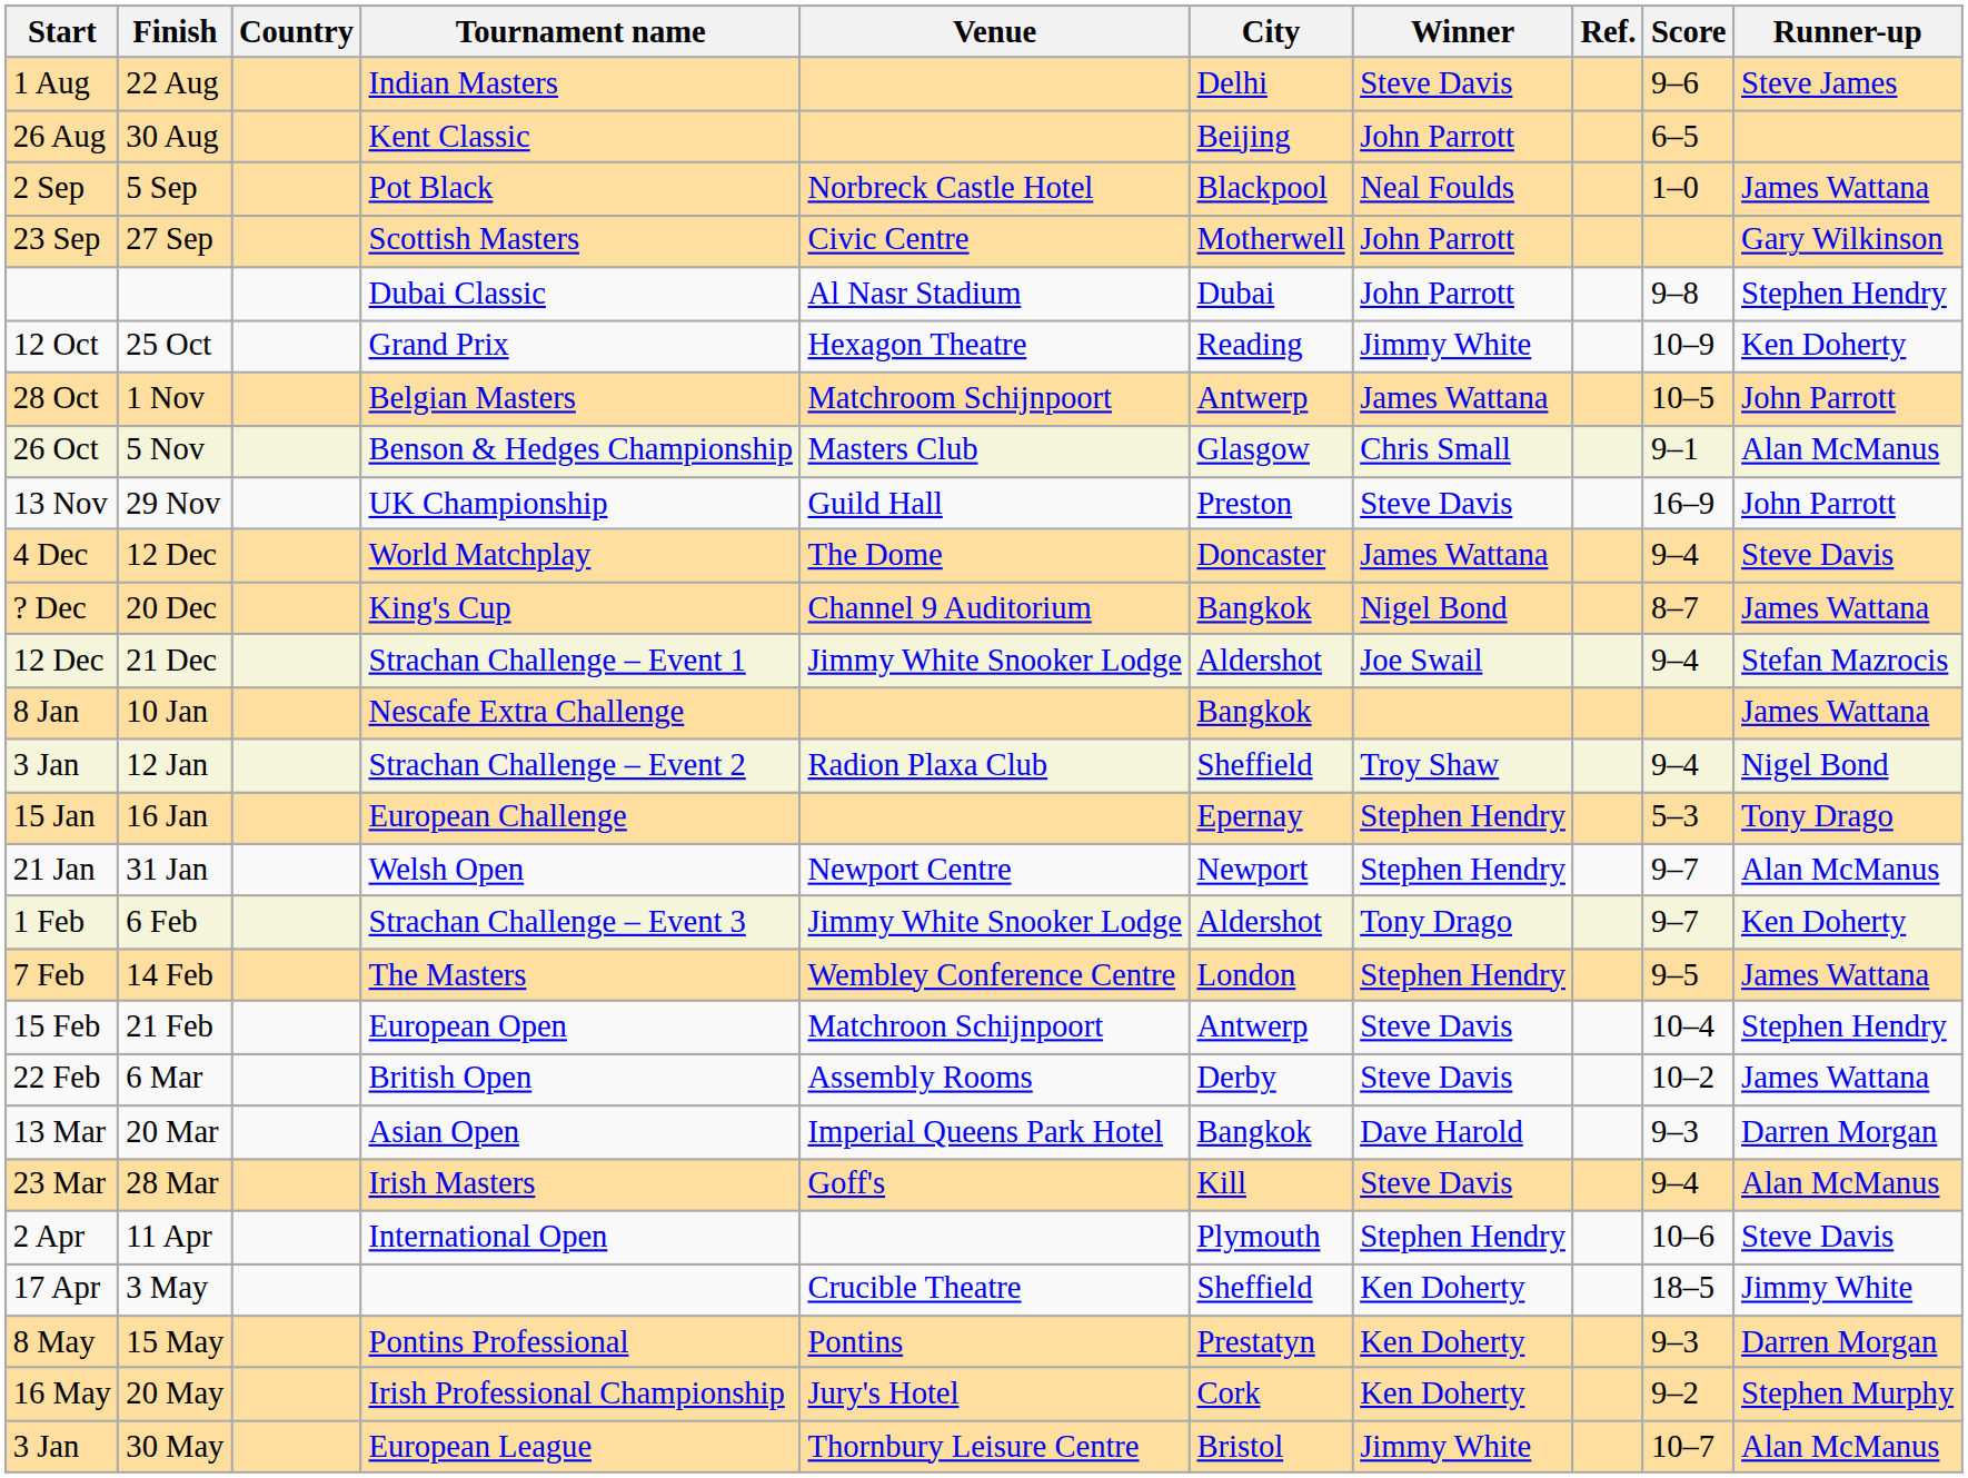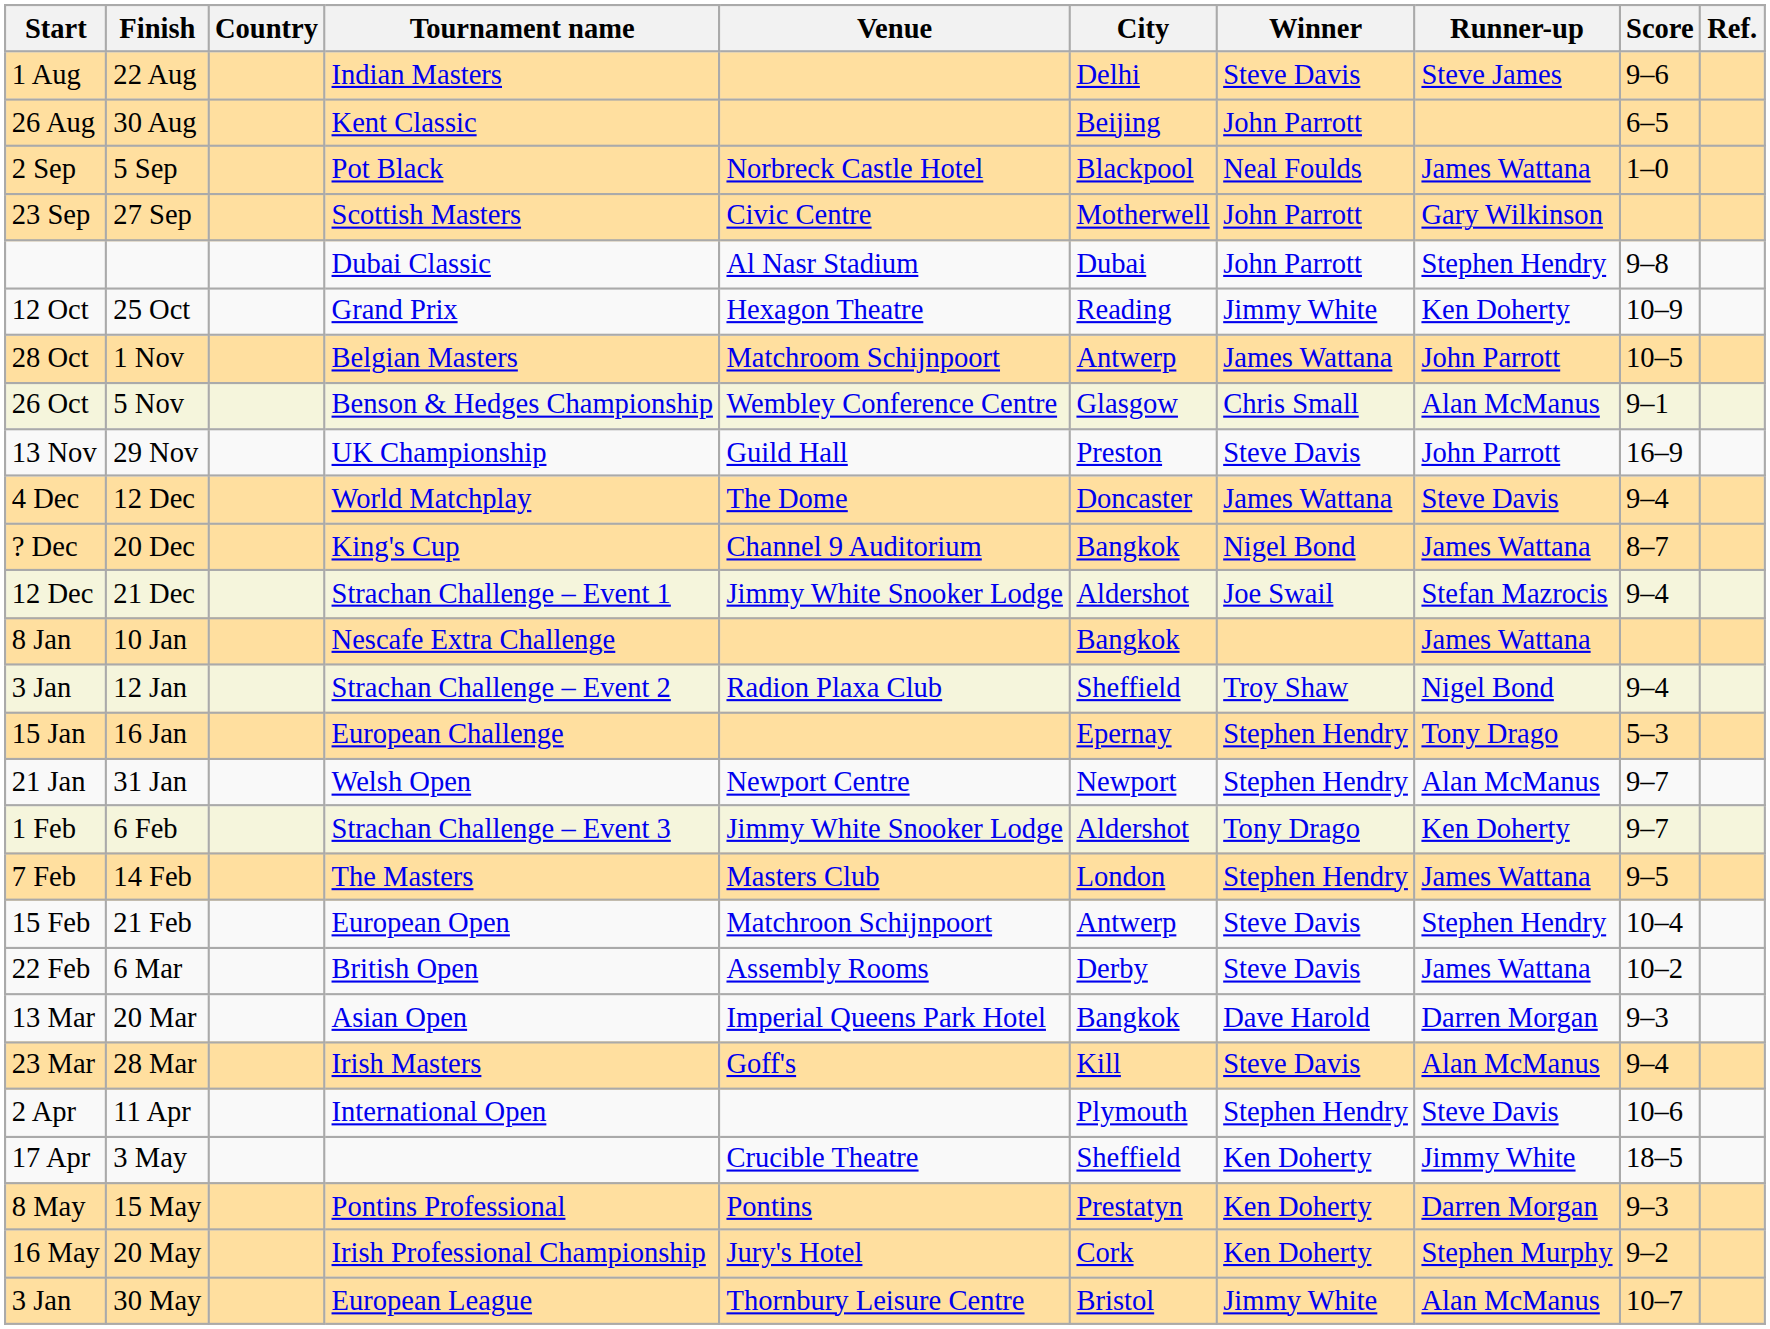 <table class="wikitable sortable" style="font-size: 85%">
 <tr>
 <th>Start</th>
 <th>Finish</th>
 <th>Country</th>
 <th>Tournament name</th>
 <th>Venue</th>
 <th>City</th>
 <th>Winner</th>
+<th>Runner-up</th>
+<th>Score</th>
 <th>Ref.</th>
-<th>Score</th>
-<th>Runner-up</th>
 </tr>
 <tr bgcolor="#ffdf9f">
 <td>1 Aug</td>
 <td>22 Aug</td>
 <td></td>
 <td><a href='#'>Indian Masters</a></td>
 <td></td>
 <td><a href='#'>Delhi</a></td>
 <td> <a href='#'>Steve Davis</a></td>
+<td> <a href='#'>Steve James</a></td>
+<td>9–6</td>
 <td></td>
-<td>9–6</td>
-<td> <a href='#'>Steve James</a></td>
 </tr>
 <tr bgcolor="#ffdf9f">
 <td>26 Aug</td>
 <td>30 Aug</td>
 <td></td>
 <td><a href='#'>Kent Classic</a></td>
 <td></td>
 <td><a href='#'>Beijing</a></td>
 <td> <a href='#'>John Parrott</a></td>
 <td></td>
 <td>6–5</td>
 <td></td>
 </tr>
 <tr bgcolor="#ffdf9f">
 <td>2 Sep</td>
 <td>5 Sep</td>
 <td></td>
 <td><a href='#'>Pot Black</a></td>
 <td><a href='#'>Norbreck Castle Hotel</a></td>
 <td><a href='#'>Blackpool</a></td>
 <td> <a href='#'>Neal Foulds</a></td>
+<td> <a href='#'>James Wattana</a></td>
+<td>1–0</td>
 <td></td>
-<td>1–0</td>
-<td> <a href='#'>James Wattana</a></td>
 </tr>
 <tr bgcolor="#ffdf9f">
 <td>23 Sep</td>
 <td>27 Sep</td>
 <td></td>
 <td><a href='#'>Scottish Masters</a></td>
 <td><a href='#'>Civic Centre</a></td>
 <td><a href='#'>Motherwell</a></td>
 <td> <a href='#'>John Parrott</a></td>
+<td> <a href='#'>Gary Wilkinson</a></td>
 <td></td>
 <td></td>
-<td> <a href='#'>Gary Wilkinson</a></td>
 </tr>
 <tr>
 <td></td>
 <td></td>
 <td></td>
 <td><a href='#'>Dubai Classic</a></td>
 <td><a href='#'>Al Nasr Stadium</a></td>
 <td><a href='#'>Dubai</a></td>
 <td> <a href='#'>John Parrott</a></td>
+<td> <a href='#'>Stephen Hendry</a></td>
+<td>9–8</td>
 <td></td>
-<td>9–8</td>
-<td> <a href='#'>Stephen Hendry</a></td>
 </tr>
 <tr>
 <td>12 Oct</td>
 <td>25 Oct</td>
 <td></td>
 <td><a href='#'>Grand Prix</a></td>
 <td><a href='#'>Hexagon Theatre</a></td>
 <td><a href='#'>Reading</a></td>
 <td> <a href='#'>Jimmy White</a></td>
+<td> <a href='#'>Ken Doherty</a></td>
+<td>10–9</td>
 <td></td>
-<td>10–9</td>
-<td> <a href='#'>Ken Doherty</a></td>
 </tr>
 <tr bgcolor="#ffdf9f">
 <td>28 Oct</td>
 <td>1 Nov</td>
 <td></td>
 <td><a href='#'>Belgian Masters</a></td>
 <td><a href='#'>Matchroom Schijnpoort</a></td>
 <td><a href='#'>Antwerp</a></td>
 <td> <a href='#'>James Wattana</a></td>
+<td> <a href='#'>John Parrott</a></td>
+<td>10–5</td>
 <td></td>
-<td>10–5</td>
-<td> <a href='#'>John Parrott</a></td>
 </tr>
 <tr bgcolor="beige">
 <td>26 Oct</td>
 <td>5 Nov</td>
 <td></td>
 <td><a href='#'>Benson & Hedges Championship</a></td>
-<td><a href='#'>Masters Club</a></td>
+<td><a href='#'>Wembley Conference Centre</a></td>
 <td><a href='#'>Glasgow</a></td>
 <td> <a href='#'>Chris Small</a></td>
+<td> <a href='#'>Alan McManus</a></td>
+<td>9–1</td>
 <td></td>
-<td>9–1</td>
-<td> <a href='#'>Alan McManus</a></td>
 </tr>
 <tr>
 <td>13 Nov</td>
 <td>29 Nov</td>
 <td></td>
 <td><a href='#'>UK Championship</a></td>
 <td><a href='#'>Guild Hall</a></td>
 <td><a href='#'>Preston</a></td>
 <td> <a href='#'>Steve Davis</a></td>
+<td> <a href='#'>John Parrott</a></td>
+<td>16–9</td>
 <td></td>
-<td>16–9</td>
-<td> <a href='#'>John Parrott</a></td>
 </tr>
 <tr bgcolor="#ffdf9f">
 <td>4 Dec</td>
 <td>12 Dec</td>
 <td></td>
 <td><a href='#'>World Matchplay</a></td>
 <td><a href='#'>The Dome</a></td>
 <td><a href='#'>Doncaster</a></td>
 <td> <a href='#'>James Wattana</a></td>
+<td> <a href='#'>Steve Davis</a></td>
+<td>9–4</td>
 <td></td>
-<td>9–4</td>
-<td> <a href='#'>Steve Davis</a></td>
 </tr>
 <tr bgcolor="#ffdf9f">
 <td>? Dec</td>
 <td>20 Dec</td>
 <td></td>
 <td><a href='#'>King's Cup</a></td>
 <td><a href='#'>Channel 9 Auditorium</a></td>
 <td><a href='#'>Bangkok</a></td>
 <td> <a href='#'>Nigel Bond</a></td>
+<td> <a href='#'>James Wattana</a></td>
+<td>8–7</td>
 <td></td>
-<td>8–7</td>
-<td> <a href='#'>James Wattana</a></td>
 </tr>
 <tr bgcolor="beige">
 <td>12 Dec</td>
 <td>21 Dec</td>
 <td></td>
 <td><a href='#'>Strachan Challenge – Event 1</a></td>
 <td><a href='#'>Jimmy White Snooker Lodge</a></td>
 <td><a href='#'>Aldershot</a></td>
 <td> <a href='#'>Joe Swail</a></td>
+<td> <a href='#'>Stefan Mazrocis</a></td>
+<td>9–4</td>
 <td></td>
-<td>9–4</td>
-<td> <a href='#'>Stefan Mazrocis</a></td>
 </tr>
 <tr bgcolor="#ffdf9f">
 <td>8 Jan</td>
 <td>10 Jan</td>
 <td></td>
 <td><a href='#'>Nescafe Extra Challenge</a></td>
 <td></td>
 <td><a href='#'>Bangkok</a></td>
 <td></td>
+<td> <a href='#'>James Wattana</a></td>
 <td></td>
 <td></td>
-<td> <a href='#'>James Wattana</a></td>
 </tr>
 <tr bgcolor="beige">
 <td>3 Jan</td>
 <td>12 Jan</td>
 <td></td>
 <td><a href='#'>Strachan Challenge – Event 2</a></td>
 <td><a href='#'>Radion Plaxa Club</a></td>
 <td><a href='#'>Sheffield</a></td>
 <td> <a href='#'>Troy Shaw</a></td>
+<td> <a href='#'>Nigel Bond</a></td>
+<td>9–4</td>
 <td></td>
-<td>9–4</td>
-<td> <a href='#'>Nigel Bond</a></td>
 </tr>
 <tr bgcolor="#ffdf9f">
 <td>15 Jan</td>
 <td>16 Jan</td>
 <td></td>
 <td><a href='#'>European Challenge</a></td>
 <td></td>
 <td><a href='#'>Epernay</a></td>
 <td> <a href='#'>Stephen Hendry</a></td>
+<td> <a href='#'>Tony Drago</a></td>
+<td>5–3</td>
 <td></td>
-<td>5–3</td>
-<td> <a href='#'>Tony Drago</a></td>
 </tr>
 <tr>
 <td>21 Jan</td>
 <td>31 Jan</td>
 <td></td>
 <td><a href='#'>Welsh Open</a></td>
 <td><a href='#'>Newport Centre</a></td>
 <td><a href='#'>Newport</a></td>
 <td> <a href='#'>Stephen Hendry</a></td>
+<td> <a href='#'>Alan McManus</a></td>
+<td>9–7</td>
 <td></td>
-<td>9–7</td>
-<td> <a href='#'>Alan McManus</a></td>
 </tr>
 <tr bgcolor="beige">
 <td>1 Feb</td>
 <td>6 Feb</td>
 <td></td>
 <td><a href='#'>Strachan Challenge – Event 3</a></td>
 <td><a href='#'>Jimmy White Snooker Lodge</a></td>
 <td><a href='#'>Aldershot</a></td>
 <td> <a href='#'>Tony Drago</a></td>
+<td> <a href='#'>Ken Doherty</a></td>
+<td>9–7</td>
 <td></td>
-<td>9–7</td>
-<td> <a href='#'>Ken Doherty</a></td>
 </tr>
 <tr bgcolor="#ffdf9f">
 <td>7 Feb</td>
 <td>14 Feb</td>
 <td></td>
 <td><a href='#'>The Masters</a></td>
-<td><a href='#'>Wembley Conference Centre</a></td>
+<td><a href='#'>Masters Club</a></td>
 <td><a href='#'>London</a></td>
 <td> <a href='#'>Stephen Hendry</a></td>
+<td> <a href='#'>James Wattana</a></td>
+<td>9–5</td>
 <td></td>
-<td>9–5</td>
-<td> <a href='#'>James Wattana</a></td>
 </tr>
 <tr>
 <td>15 Feb</td>
 <td>21 Feb</td>
 <td></td>
 <td><a href='#'>European Open</a></td>
 <td><a href='#'>Matchroon Schijnpoort</a></td>
 <td><a href='#'>Antwerp</a></td>
 <td> <a href='#'>Steve Davis</a></td>
+<td> <a href='#'>Stephen Hendry</a></td>
+<td>10–4</td>
 <td></td>
-<td>10–4</td>
-<td> <a href='#'>Stephen Hendry</a></td>
 </tr>
 <tr>
 <td>22 Feb</td>
 <td>6 Mar</td>
 <td></td>
 <td><a href='#'>British Open</a></td>
 <td><a href='#'>Assembly Rooms</a></td>
 <td><a href='#'>Derby</a></td>
 <td> <a href='#'>Steve Davis</a></td>
+<td> <a href='#'>James Wattana</a></td>
+<td>10–2</td>
 <td></td>
-<td>10–2</td>
-<td> <a href='#'>James Wattana</a></td>
 </tr>
 <tr>
 <td>13 Mar</td>
 <td>20 Mar</td>
 <td></td>
 <td><a href='#'>Asian Open</a></td>
 <td><a href='#'>Imperial Queens Park Hotel</a></td>
 <td><a href='#'>Bangkok</a></td>
 <td> <a href='#'>Dave Harold</a></td>
+<td> <a href='#'>Darren Morgan</a></td>
+<td>9–3</td>
 <td></td>
-<td>9–3</td>
-<td> <a href='#'>Darren Morgan</a></td>
 </tr>
 <tr bgcolor="#ffdf9f">
 <td>23 Mar</td>
 <td>28 Mar</td>
 <td></td>
 <td><a href='#'>Irish Masters</a></td>
 <td><a href='#'>Goff's</a></td>
 <td><a href='#'>Kill</a></td>
 <td> <a href='#'>Steve Davis</a></td>
+<td> <a href='#'>Alan McManus</a></td>
+<td>9–4</td>
 <td></td>
-<td>9–4</td>
-<td> <a href='#'>Alan McManus</a></td>
 </tr>
 <tr>
 <td>2 Apr</td>
 <td>11 Apr</td>
 <td></td>
 <td><a href='#'>International Open</a></td>
 <td></td>
 <td><a href='#'>Plymouth</a></td>
 <td> <a href='#'>Stephen Hendry</a></td>
+<td> <a href='#'>Steve Davis</a></td>
+<td>10–6</td>
 <td></td>
-<td>10–6</td>
-<td> <a href='#'>Steve Davis</a></td>
 </tr>
 <tr>
 <td>17 Apr</td>
 <td>3 May</td>
 <td></td>
 <td></td>
 <td><a href='#'>Crucible Theatre</a></td>
 <td><a href='#'>Sheffield</a></td>
 <td> <a href='#'>Ken Doherty</a></td>
+<td> <a href='#'>Jimmy White</a></td>
+<td>18–5</td>
 <td></td>
-<td>18–5</td>
-<td> <a href='#'>Jimmy White</a></td>
 </tr>
 <tr bgcolor="#ffdf9f">
 <td>8 May</td>
 <td>15 May</td>
 <td></td>
 <td><a href='#'>Pontins Professional</a></td>
 <td><a href='#'>Pontins</a></td>
 <td><a href='#'>Prestatyn</a></td>
 <td> <a href='#'>Ken Doherty</a></td>
+<td> <a href='#'>Darren Morgan</a></td>
+<td>9–3</td>
 <td></td>
-<td>9–3</td>
-<td> <a href='#'>Darren Morgan</a></td>
 </tr>
 <tr bgcolor="#ffdf9f">
 <td>16 May</td>
 <td>20 May</td>
 <td></td>
 <td><a href='#'>Irish Professional Championship</a></td>
 <td><a href='#'>Jury's Hotel</a></td>
 <td><a href='#'>Cork</a></td>
 <td> <a href='#'>Ken Doherty</a></td>
+<td> <a href='#'>Stephen Murphy</a></td>
+<td>9–2</td>
 <td></td>
-<td>9–2</td>
-<td> <a href='#'>Stephen Murphy</a></td>
 </tr>
 <tr bgcolor="#ffdf9f">
 <td>3 Jan</td>
 <td>30 May</td>
 <td></td>
 <td><a href='#'>European League</a></td>
 <td><a href='#'>Thornbury Leisure Centre</a></td>
 <td><a href='#'>Bristol</a></td>
 <td> <a href='#'>Jimmy White</a></td>
+<td> <a href='#'>Alan McManus</a></td>
+<td>10–7</td>
 <td></td>
-<td>10–7</td>
-<td> <a href='#'>Alan McManus</a></td>
 </tr>
 </table>
